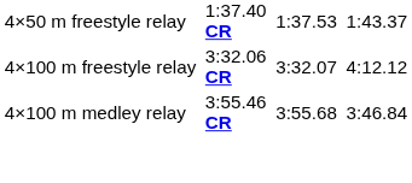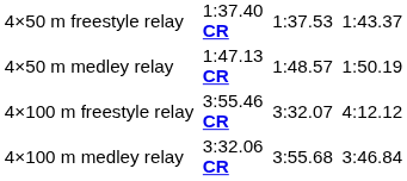 <table>
 <tr>
 <td>4×50 m freestyle relay</td>
 <td valign=top></td>
 <td>1:37.40 <br><strong><a href='#'>CR</a></strong></td>
 <td valign=top></td>
 <td>1:37.53</td>
 <td valign=top></td>
 <td>1:43.37</td>
 </tr>
 <tr>
+<td>4×50 m medley relay</td>
+<td valign=top></td>
+<td>1:47.13 <br><strong><a href='#'>CR</a></strong></td>
+<td valign=top></td>
+<td>1:48.57</td>
+<td valign=top></td>
+<td>1:50.19</td>
+</tr>
+<tr>
 <td>4×100 m freestyle relay</td>
 <td valign=top></td>
-<td>3:32.06 <br><strong><a href='#'>CR</a></strong></td>
+<td>3:55.46 <br><strong><a href='#'>CR</a></strong></td>
 <td valign=top></td>
 <td>3:32.07</td>
 <td valign=top></td>
 <td>4:12.12</td>
 </tr>
 <tr>
 <td>4×100 m medley relay</td>
 <td valign=top></td>
-<td>3:55.46 <br><strong><a href='#'>CR</a></strong></td>
+<td>3:32.06 <br><strong><a href='#'>CR</a></strong></td>
 <td valign=top></td>
 <td>3:55.68</td>
 <td valign=top></td>
 <td>3:46.84</td>
 </tr>
 <tr>
 </tr>
 </table>
